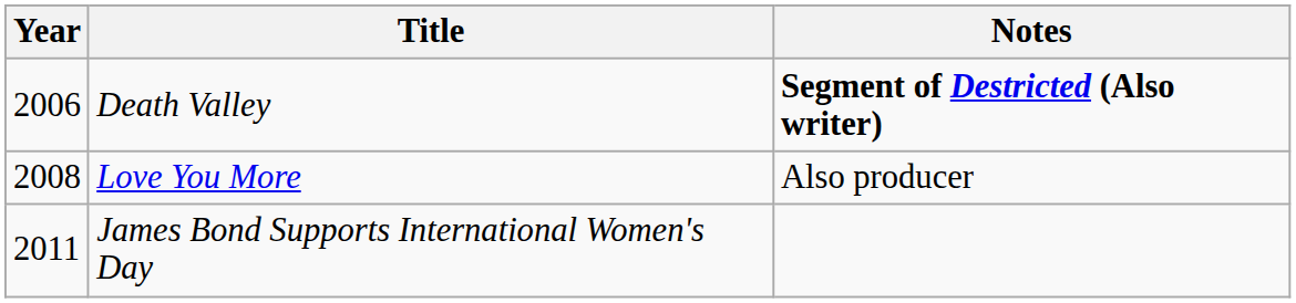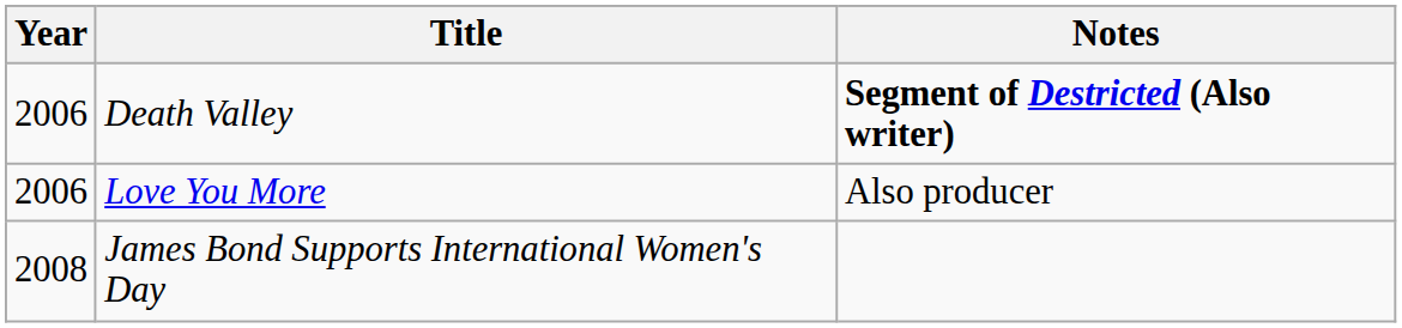 <table class="wikitable">
 <tr>
 <th>Year</th>
 <th>Title</th>
 <th>Notes</th>
 </tr>
 <tr>
 <td>2006</td>
 <td><em>Death Valley</em></td>
 <td><strong>Segment of <em><a href='#'>Destricted</a></em> (Also writer)</strong></td>
 </tr>
 <tr>
-<td>2008</td>
+<td>2006</td>
 <td><em><a href='#'>Love You More</a></em></td>
 <td>Also producer</td>
 </tr>
 <tr>
-<td>2011</td>
+<td>2008</td>
 <td><em>James Bond Supports International Women's Day</em></td>
 <td></td>
 </tr>
 </table>
